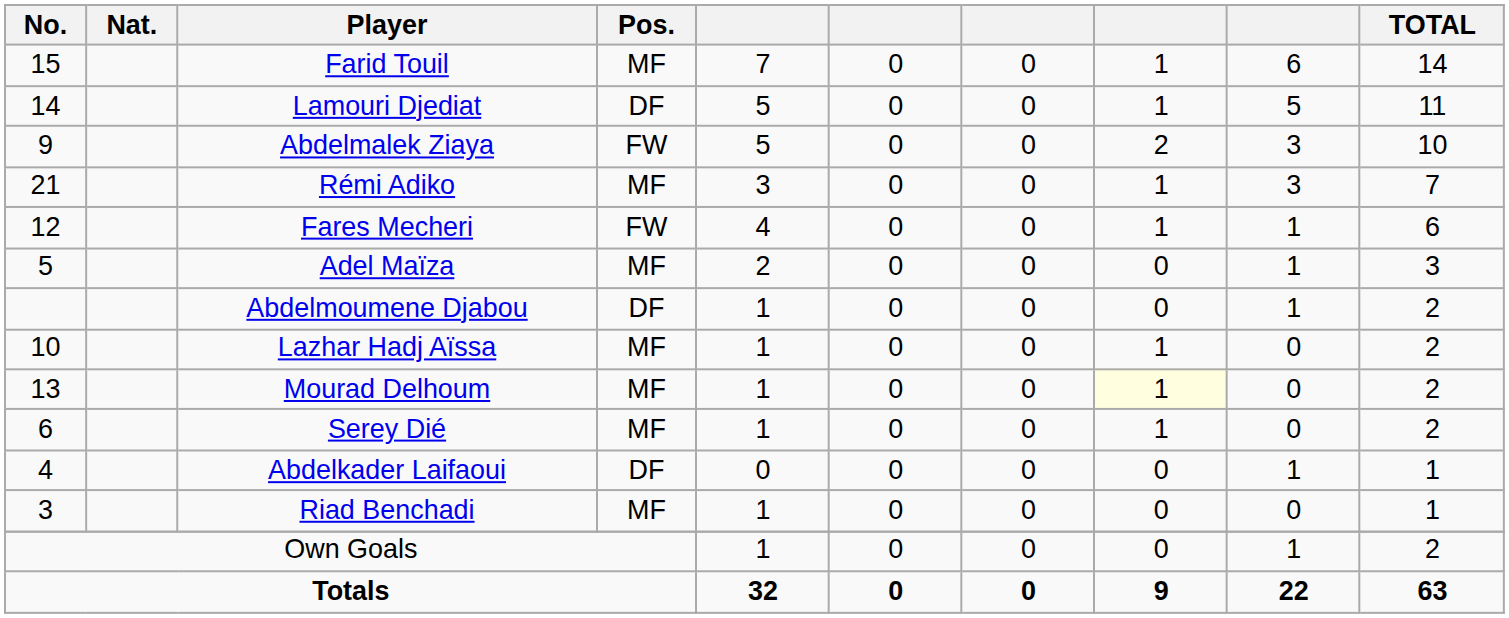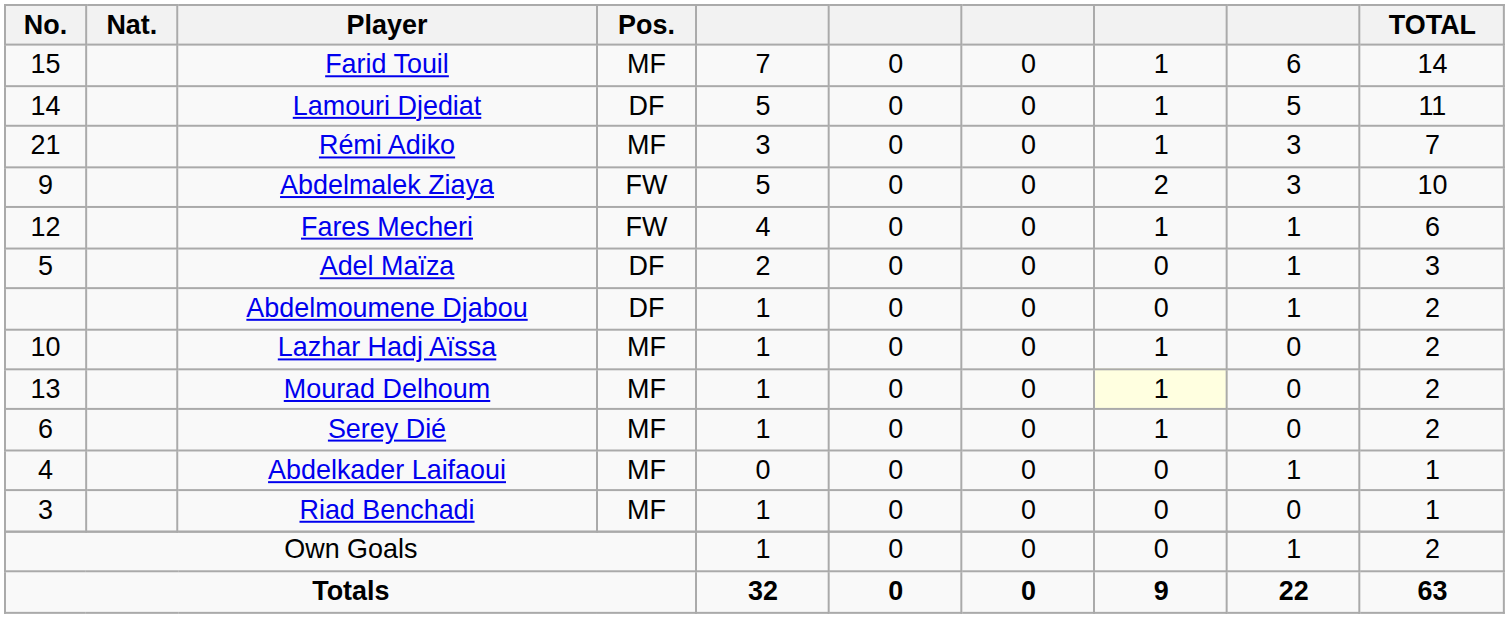 <table class="wikitable sortable alternance"  style="font-size:85%; text-align:center; line-height:14px; width:60%;">
 <tr>
 <th width=10>No.</th>
 <th width=10>Nat.</th>
 <th width=140>Player</th>
 <th width=10>Pos.</th>
 <th width=40></th>
 <th width=40></th>
 <th width=40></th>
 <th width=40></th>
 <th width=40></th>
 <th width=10>TOTAL</th>
 </tr>
 <tr>
 <td>15</td>
 <td></td>
 <td><a href='#'>Farid Touil</a></td>
 <td>MF</td>
 <td>7</td>
 <td>0</td>
 <td>0</td>
 <td>1</td>
 <td>6</td>
 <td>14</td>
 </tr>
 <tr>
 <td>14</td>
 <td></td>
 <td><a href='#'>Lamouri Djediat</a></td>
 <td>DF</td>
 <td>5</td>
 <td>0</td>
 <td>0</td>
 <td>1</td>
 <td>5</td>
 <td>11</td>
 </tr>
 <tr>
+<td>21</td>
+<td></td>
+<td><a href='#'>Rémi Adiko</a></td>
+<td>MF</td>
+<td>3</td>
+<td>0</td>
+<td>0</td>
+<td>1</td>
+<td>3</td>
+<td>7</td>
+</tr>
+<tr>
 <td>9</td>
 <td></td>
 <td><a href='#'>Abdelmalek Ziaya</a></td>
 <td>FW</td>
 <td>5</td>
 <td>0</td>
 <td>0</td>
 <td>2</td>
 <td>3</td>
 <td>10</td>
-</tr>
-<tr>
-<td>21</td>
-<td></td>
-<td><a href='#'>Rémi Adiko</a></td>
-<td>MF</td>
-<td>3</td>
-<td>0</td>
-<td>0</td>
-<td>1</td>
-<td>3</td>
-<td>7</td>
 </tr>
 <tr>
 <td>12</td>
 <td></td>
 <td><a href='#'>Fares Mecheri</a></td>
 <td>FW</td>
 <td>4</td>
 <td>0</td>
 <td>0</td>
 <td>1</td>
 <td>1</td>
 <td>6</td>
 </tr>
 <tr>
 <td>5</td>
 <td></td>
 <td><a href='#'>Adel Maïza</a></td>
-<td>MF</td>
+<td>DF</td>
 <td>2</td>
 <td>0</td>
 <td>0</td>
 <td>0</td>
 <td>1</td>
 <td>3</td>
 </tr>
 <tr>
 <td></td>
 <td></td>
 <td><a href='#'>Abdelmoumene Djabou</a></td>
 <td>DF</td>
 <td>1</td>
 <td>0</td>
 <td>0</td>
 <td>0</td>
 <td>1</td>
 <td>2</td>
 </tr>
 <tr>
 <td>10</td>
 <td></td>
 <td><a href='#'>Lazhar Hadj Aïssa</a></td>
 <td>MF</td>
 <td>1</td>
 <td>0</td>
 <td>0</td>
 <td>1</td>
 <td>0</td>
 <td>2</td>
 </tr>
 <tr>
 <td>13</td>
 <td></td>
 <td><a href='#'>Mourad Delhoum</a></td>
 <td>MF</td>
 <td>1</td>
 <td>0</td>
 <td>0</td>
 <td style="background: lightyellow;">1</td>
 <td>0</td>
 <td>2</td>
 </tr>
 <tr>
 <td>6</td>
 <td></td>
 <td><a href='#'>Serey Dié</a></td>
 <td>MF</td>
 <td>1</td>
 <td>0</td>
 <td>0</td>
 <td>1</td>
 <td>0</td>
 <td>2</td>
 </tr>
 <tr>
 <td>4</td>
 <td></td>
 <td><a href='#'>Abdelkader Laifaoui</a></td>
-<td>DF</td>
+<td>MF</td>
 <td>0</td>
 <td>0</td>
 <td>0</td>
 <td>0</td>
 <td>1</td>
 <td>1</td>
 </tr>
 <tr>
 <td>3</td>
 <td></td>
 <td><a href='#'>Riad Benchadi</a></td>
 <td>MF</td>
 <td>1</td>
 <td>0</td>
 <td>0</td>
 <td>0</td>
 <td>0</td>
 <td>1</td>
 </tr>
 <tr>
 </tr>
 <tr class="sortbottom">
 <td colspan="4">Own Goals</td>
 <td>1</td>
 <td>0</td>
 <td>0</td>
 <td>0</td>
 <td>1</td>
 <td>2</td>
 </tr>
 <tr class="sortbottom">
 <td colspan="4"><strong>Totals</strong></td>
 <td><strong>32</strong></td>
 <td><strong>0</strong></td>
 <td><strong>0</strong></td>
 <td><strong>9</strong></td>
 <td><strong>22</strong></td>
 <td><strong>63</strong></td>
 </tr>
 </table>
